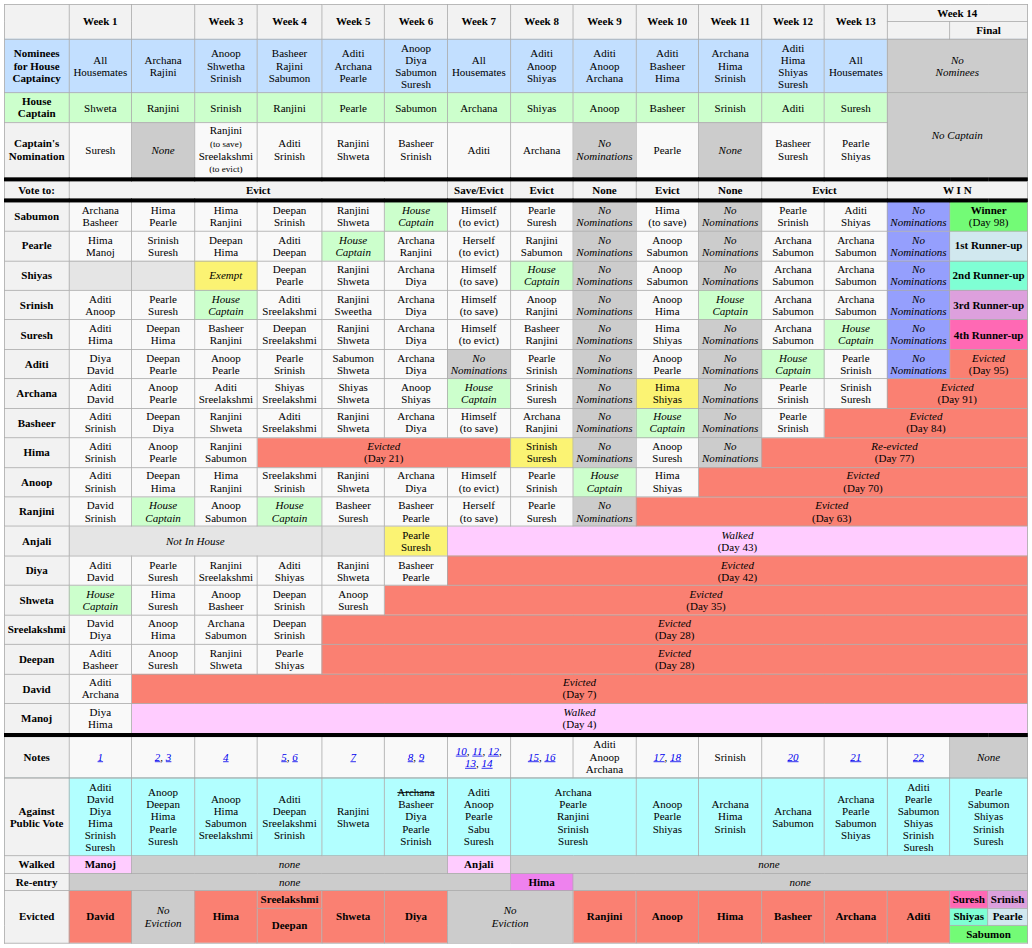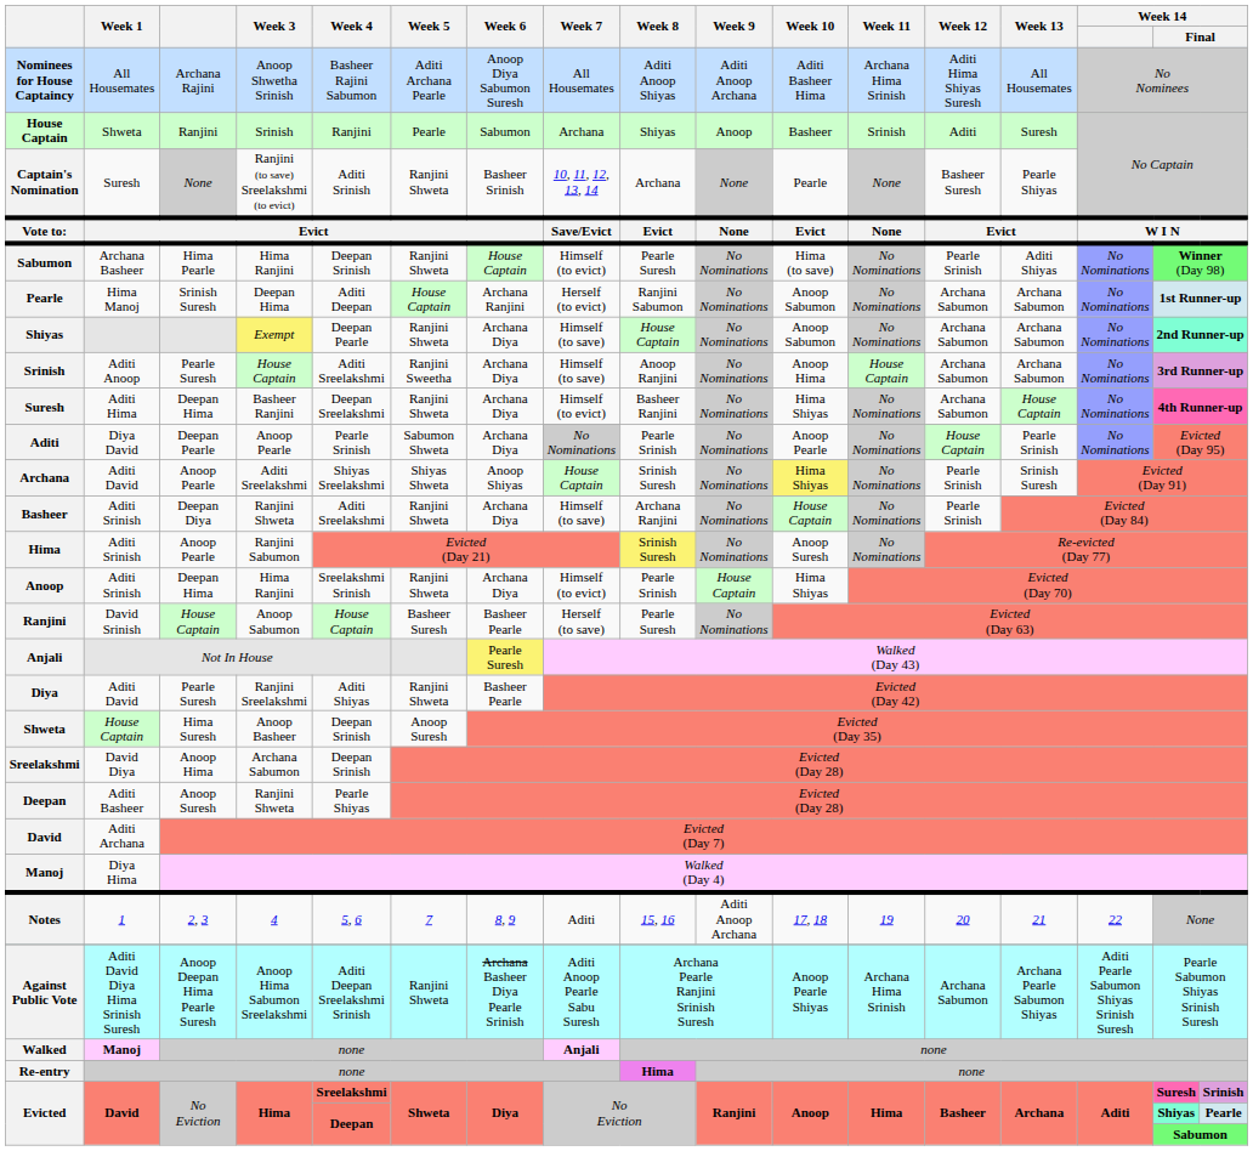 <table class="wikitable" style="text-align:center; width:100%; font-size:85%; line-height:15px;">
 <tr>
 <th scope="col" rowspan="2" style="width: 6%;"></th>
 <th scope="col" rowspan="2" style="width: 6%;">Week 1</th>
 <th scope="col" rowspan="2" style="width: 6%;"></th>
 <th scope="col" rowspan="2" style="width: 6%;">Week 3</th>
 <th scope="col" rowspan="2" style="width: 6%;">Week 4</th>
 <th scope="col" rowspan="2" style="width: 6%;">Week 5</th>
 <th scope="col" rowspan="2" style="width: 6%;">Week 6</th>
 <th scope="col" rowspan="2" style="width: 6%;">Week 7</th>
 <th scope="col" rowspan="2" style="width: 6%;">Week 8</th>
 <th scope="col" rowspan="2" style="width: 6%;">Week 9</th>
 <th scope="col" rowspan="2" style="width: 6%;">Week 10</th>
 <th scope="col" rowspan="2" style="width: 6%;">Week 11</th>
 <th scope="col" rowspan="2" style="width: 6%;">Week 12</th>
 <th scope="col" rowspan="2" style="width: 6%;">Week 13</th>
 <th scope="colgroup" colspan="3" style="width: 10%;">Week 14</th>
 </tr>
 <tr>
 <th scope="col"></th>
 <th scope="colgroup" colspan="2">Final</th>
 </tr>
 <tr style="background:#C2DFFF;">
 <th scope="row" style="background:#C2DFFF;">Nominees for House Captaincy</th>
 <td>All<br>Housemates</td>
 <td>Archana<br>Rajini</td>
 <td>Anoop<br>Shwetha<br>Srinish</td>
 <td>Basheer<br>Rajini<br>Sabumon</td>
 <td>Aditi<br>Archana<br>Pearle</td>
 <td>Anoop<br>Diya<br>Sabumon<br>Suresh</td>
 <td>All<br>Housemates</td>
 <td>Aditi<br>Anoop<br>Shiyas</td>
 <td>Aditi<br>Anoop<br>Archana</td>
 <td>Aditi<br>Basheer<br>Hima</td>
 <td>Archana<br>Hima<br>Srinish</td>
 <td>Aditi<br>Hima<br>Shiyas<br>Suresh</td>
 <td>All<br>Housemates</td>
 <td colspan="3" style="background:#ccc;"><em>No<br>Nominees</em></td>
 </tr>
 <tr style="background:#cfc;">
 <th scope="row" style="background:#cfc;">House<br>Captain</th>
 <td>Shweta</td>
 <td>Ranjini</td>
 <td>Srinish</td>
 <td>Ranjini</td>
 <td>Pearle</td>
 <td>Sabumon</td>
 <td>Archana</td>
 <td>Shiyas</td>
 <td>Anoop</td>
 <td>Basheer</td>
 <td>Srinish</td>
 <td>Aditi</td>
 <td>Suresh</td>
 <td style="background:#ccc;" colspan="3" rowspan=2><em>No Captain</em></td>
 </tr>
 <tr>
 <th scope="row">Captain's<br>Nomination</th>
 <td>Suresh</td>
 <td style="background:#ccc;"><em>None</em></td>
 <td>Ranjini<br><small>(to save)</small><br>Sreelakshmi<br><small>(to evict)</small></td>
 <td>Aditi<br>Srinish</td>
 <td>Ranjini<br>Shweta</td>
 <td>Basheer<br>Srinish</td>
-<td>Aditi</td>
+<td><em><a href='#'>10</a></em>, <em><a href='#'>11</a></em>, <em><a href='#'>12</a></em>, <em><a href='#'>13</a></em>, <em><a href='#'>14</a></em></td>
 <td>Archana</td>
-<td style="background:#ccc"><em>No<br>Nominations</em></td>
+<td style="background:#ccc;"><em>None</em></td>
 <td>Pearle</td>
 <td style="background:#ccc;"><em>None</em></td>
 <td>Basheer<br>Suresh</td>
 <td>Pearle<br>Shiyas</td>
 </tr>
 <tr style="border-top:5px solid">
 <th scope="row">Vote to:</th>
 <th colspan="6">Evict</th>
 <th colspan="1">Save/Evict</th>
 <th colspan="1">Evict</th>
 <th colspan="1">None</th>
 <th colspan="1">Evict</th>
 <th colspan="1">None</th>
 <th colspan="2">Evict</th>
 <th colspan="3">W I N</th>
 </tr>
 <tr style="border-top:5px solid">
 <th scope="row">Sabumon</th>
 <td>Archana<br>Basheer</td>
 <td>Hima<br>Pearle</td>
 <td>Hima<br>Ranjini</td>
 <td>Deepan<br>Srinish</td>
 <td>Ranjini<br>Shweta</td>
 <td style="background:#cfc;"><em>House<br>Captain</em></td>
 <td>Himself<br>(to evict)</td>
 <td>Pearle<br>Suresh</td>
 <td style="background:#ccc"><em>No<br>Nominations</em></td>
 <td>Hima<br>(to save)</td>
 <td style="background:#ccc"><em>No<br>Nominations</em></td>
 <td>Pearle<br>Srinish</td>
 <td>Aditi<br>Shiyas</td>
 <td style="background:#959FFD;"><em>No<br>Nominations</em></td>
 <td colspan="2" style="background:#73FB76;"><strong>Winner</strong><br>(Day 98)</td>
 </tr>
 <tr>
 <th scope="row">Pearle</th>
 <td>Hima<br>Manoj</td>
 <td>Srinish<br>Suresh</td>
 <td>Deepan<br>Hima</td>
 <td>Aditi<br>Deepan</td>
 <td style="background:#cfc;"><em>House<br>Captain</em></td>
 <td>Archana<br>Ranjini</td>
 <td>Herself<br>(to evict)</td>
 <td>Ranjini<br>Sabumon</td>
 <td style="background:#ccc"><em>No<br>Nominations</em></td>
 <td>Anoop<br>Sabumon</td>
 <td style="background:#ccc"><em>No<br>Nominations</em></td>
 <td>Archana<br>Sabumon</td>
 <td>Archana<br>Sabumon</td>
 <td style="background:#959FFD;"><em>No<br>Nominations</em></td>
 <td colspan="2" style="background:#D1E8EF; text-align:center;"><strong>1st Runner-up</strong><br></td>
 </tr>
 <tr>
 <th scope="row">Shiyas</th>
 <td style="background:#E5E5E5;"><em></em></td>
 <td style="background:#E5E5E5;"></td>
 <td style="background:#FBF373;"><em>Exempt</em></td>
 <td>Deepan<br>Pearle</td>
 <td>Ranjini<br>Shweta</td>
 <td>Archana<br>Diya</td>
 <td>Himself<br>(to save)</td>
 <td style="background:#cfc;"><em>House<br>Captain</em></td>
 <td style="background:#ccc"><em>No<br>Nominations</em></td>
 <td>Anoop<br>Sabumon</td>
 <td style="background:#ccc"><em>No<br>Nominations</em></td>
 <td>Archana<br>Sabumon</td>
 <td>Archana<br>Sabumon</td>
 <td style="background:#959FFD;"><em>No<br>Nominations</em></td>
 <td colspan="2" style="background:#7FFFD4; text-align:center;"><strong>2nd Runner-up</strong><br></td>
 </tr>
 <tr>
 <th scope="row">Srinish</th>
 <td>Aditi<br>Anoop</td>
 <td>Pearle<br>Suresh</td>
 <td style="background:#cfc;"><em>House<br>Captain</em></td>
 <td>Aditi<br>Sreelakshmi</td>
 <td>Ranjini<br>Sweetha</td>
 <td>Archana<br>Diya</td>
 <td>Himself<br>(to save)</td>
 <td>Anoop<br>Ranjini</td>
 <td style="background:#ccc"><em>No<br>Nominations</em></td>
 <td>Anoop<br>Hima</td>
 <td style="background:#cfc;"><em>House<br>Captain</em></td>
 <td>Archana<br>Sabumon</td>
 <td>Archana<br>Sabumon</td>
 <td style="background:#959FFD;"><em>No<br>Nominations</em></td>
 <td colspan="2" style="background:#DDA0DD; text-align:center;"><strong>3rd Runner-up</strong><br></td>
 </tr>
 <tr>
 <th scope="row">Suresh</th>
 <td>Aditi<br>Hima</td>
 <td>Deepan<br>Hima</td>
 <td>Basheer<br>Ranjini</td>
 <td>Deepan<br>Sreelakshmi</td>
 <td>Ranjini<br>Shweta</td>
 <td>Archana<br>Diya</td>
 <td>Himself<br>(to evict)</td>
 <td>Basheer<br>Ranjini</td>
 <td style="background:#ccc"><em>No<br>Nominations</em></td>
 <td>Hima<br>Shiyas</td>
 <td style="background:#ccc"><em>No<br>Nominations</em></td>
 <td>Archana<br>Sabumon</td>
 <td style="background:#cfc;"><em>House<br>Captain</em></td>
 <td style="background:#959FFD;"><em>No<br>Nominations</em></td>
 <td colspan="2" style="background:#FF69B4;"><strong>4th Runner-up</strong><br></td>
 </tr>
 <tr>
 <th scope="row">Aditi</th>
 <td>Diya<br>David</td>
 <td>Deepan<br>Pearle</td>
 <td>Anoop<br>Pearle</td>
 <td>Pearle<br>Srinish</td>
 <td>Sabumon<br>Shweta</td>
 <td>Archana<br>Diya</td>
 <td style="background:#ccc"><em>No<br>Nominations</em></td>
 <td>Pearle<br>Srinish</td>
 <td style="background:#ccc"><em>No<br>Nominations</em></td>
 <td>Anoop<br>Pearle</td>
 <td style="background:#ccc"><em>No<br>Nominations</em></td>
 <td style="background:#cfc;"><em>House<br>Captain</em></td>
 <td>Pearle<br>Srinish</td>
 <td style="background:#959FFD;"><em>No<br>Nominations</em></td>
 <td colspan="2" style=background:salmon><em>Evicted</em><br>(Day 95)</td>
 </tr>
 <tr>
 <th scope="row">Archana</th>
 <td>Aditi<br>David</td>
 <td>Anoop<br>Pearle</td>
 <td>Aditi<br>Sreelakshmi</td>
 <td>Shiyas<br>Sreelakshmi</td>
 <td>Shiyas<br>Shweta</td>
 <td>Anoop<br>Shiyas</td>
 <td style="background:#cfc;"><em>House<br>Captain</em></td>
 <td>Srinish<br>Suresh</td>
 <td style="background:#ccc"><em>No<br>Nominations</em></td>
 <td style="background:#FBF373;">Hima<br>Shiyas</td>
 <td style="background:#ccc"><em>No<br>Nominations</em></td>
 <td>Pearle<br>Srinish</td>
 <td>Srinish<br>Suresh</td>
 <td colspan="3" style=background:salmon><em>Evicted</em><br>(Day 91)</td>
 </tr>
 <tr>
 <th scope="row">Basheer</th>
 <td>Aditi<br>Srinish</td>
 <td>Deepan<br>Diya</td>
 <td>Ranjini<br>Shweta</td>
 <td>Aditi<br>Sreelakshmi</td>
 <td>Ranjini<br>Shweta</td>
 <td>Archana<br>Diya</td>
 <td>Himself<br>(to save)</td>
 <td>Archana<br>Ranjini</td>
 <td style="background:#ccc"><em>No<br>Nominations</em></td>
 <td style="background:#cfc;"><em>House<br>Captain</em></td>
 <td style="background:#ccc"><em>No<br>Nominations</em></td>
 <td>Pearle<br>Srinish</td>
 <td style=background:salmon colspan="4"><em>Evicted</em><br>(Day 84)</td>
 </tr>
 <tr>
 <th scope="row">Hima</th>
 <td>Aditi<br>Srinish</td>
 <td>Anoop<br>Pearle</td>
 <td>Ranjini<br>Sabumon</td>
 <td style="background:salmon;" colspan="4"><em>Evicted</em><br>(Day 21)</td>
 <td style="background:#FBF373;">Srinish<br>Suresh</td>
 <td style="background:#ccc"><em>No<br>Nominations</em></td>
 <td>Anoop<br>Suresh</td>
 <td style="background:#ccc"><em>No<br>Nominations</em></td>
 <td style=background:salmon colspan="5"><em>Re-evicted</em><br>(Day 77)</td>
 </tr>
 <tr>
 <th scope="row">Anoop</th>
 <td>Aditi<br>Srinish</td>
 <td>Deepan<br>Hima</td>
 <td>Hima<br>Ranjini</td>
 <td>Sreelakshmi<br>Srinish</td>
 <td>Ranjini<br>Shweta</td>
 <td>Archana<br>Diya</td>
 <td>Himself<br>(to evict)</td>
 <td>Pearle<br>Srinish</td>
 <td style="background:#cfc;"><em>House<br>Captain</em></td>
 <td>Hima<br>Shiyas</td>
 <td style=background:salmon colspan="6"><em>Evicted</em><br>(Day 70)</td>
 </tr>
 <tr>
 <th scope="row">Ranjini</th>
 <td>David<br>Srinish</td>
 <td style="background:#cfc;"><em>House<br>Captain</em></td>
 <td>Anoop<br>Sabumon</td>
 <td style="background:#cfc;"><em>House<br>Captain</em></td>
 <td>Basheer<br>Suresh</td>
 <td>Basheer<br>Pearle</td>
 <td>Herself<br>(to save)</td>
 <td>Pearle<br>Suresh</td>
 <td style="background:#ccc"><em>No<br>Nominations</em></td>
 <td style=background:salmon colspan="7"><em>Evicted</em><br>(Day 63)</td>
 </tr>
 <tr>
 <th scope="row">Anjali</th>
 <td colspan="4" style="background:#E5E5E5;"><em>Not In House</em></td>
 <td style="background:#E5E5E5;"></td>
 <td style="background:#FBF373;">Pearle<br>Suresh</td>
 <td style="background:#fcf" colspan="10"><em>Walked</em><br>(Day 43)</td>
 </tr>
 <tr>
 <th scope="row">Diya</th>
 <td>Aditi<br>David</td>
 <td>Pearle<br>Suresh</td>
 <td>Ranjini<br>Sreelakshmi</td>
 <td>Aditi<br>Shiyas</td>
 <td>Ranjini<br>Shweta</td>
 <td>Basheer<br>Pearle</td>
 <td style=background:salmon colspan="13"><em>Evicted</em><br>(Day 42)</td>
 </tr>
 <tr>
 <th scope="row">Shweta</th>
 <td style="background:#cfc;"><em>House<br>Captain</em></td>
 <td>Hima<br>Suresh</td>
 <td>Anoop<br>Basheer</td>
 <td>Deepan<br>Srinish</td>
 <td>Anoop<br>Suresh</td>
 <td style=background:salmon colspan="14"><em>Evicted</em><br>(Day 35)</td>
 </tr>
 <tr>
 <th scope="row">Sreelakshmi</th>
 <td>David<br>Diya</td>
 <td>Anoop<br>Hima</td>
 <td>Archana<br>Sabumon</td>
 <td>Deepan<br>Srinish</td>
 <td style=background:salmon colspan="15"><em>Evicted</em><br>(Day 28)</td>
 </tr>
 <tr>
 <th scope="row">Deepan</th>
 <td>Aditi<br>Basheer</td>
 <td>Anoop<br>Suresh</td>
 <td>Ranjini<br>Shweta</td>
 <td>Pearle<br>Shiyas</td>
 <td style=background:salmon colspan="15"><em>Evicted</em><br>(Day 28)</td>
 </tr>
 <tr>
 <th scope="row">David</th>
 <td>Aditi<br>Archana</td>
 <td style=background:salmon colspan="17"><em>Evicted</em><br>(Day 7)</td>
 </tr>
 <tr>
 <th scope="row">Manoj</th>
 <td>Diya<br>Hima</td>
 <td style="background:#fcf" colspan="17"><em>Walked</em><br>(Day 4)</td>
 </tr>
 <tr style="border-top:5px solid" >
 <th>Notes</th>
 <td><em><a href='#'>1</a></em></td>
 <td><em><a href='#'>2</a></em>, <em><a href='#'>3</a></em></td>
 <td><em><a href='#'>4</a></em></td>
 <td><em><a href='#'>5</a></em>, <em><a href='#'>6</a></em></td>
 <td><em><a href='#'>7</a></em></td>
 <td><em><a href='#'>8</a></em>, <em><a href='#'>9</a></em></td>
-<td><em><a href='#'>10</a></em>, <em><a href='#'>11</a></em>, <em><a href='#'>12</a></em>, <em><a href='#'>13</a></em>, <em><a href='#'>14</a></em></td>
+<td>Aditi</td>
 <td><em><a href='#'>15</a>, <a href='#'>16</a></em></td>
 <td>Aditi<br>Anoop<br>Archana</td>
 <td><em><a href='#'>17</a>, <a href='#'>18</a></em></td>
-<td>Srinish</td>
+<td><em><a href='#'>19</a></em></td>
 <td><em><a href='#'>20</a></em></td>
 <td><em><a href='#'>21</a></em></td>
 <td><em><a href='#'>22</a></em></td>
 <td colspan="2" style="background:#ccc;"><em>None</em></td>
 </tr>
 <tr>
 </tr>
 <tr style="background:#B2FFFF">
 <th scope="row">Against Public Vote</th>
 <td>Aditi<br>David<br>Diya<br>Hima<br>Srinish<br>Suresh</td>
 <td>Anoop<br>Deepan<br>Hima<br>Pearle<br>Suresh</td>
 <td>Anoop<br>Hima<br>Sabumon<br>Sreelakshmi</td>
 <td>Aditi<br>Deepan<br>Sreelakshmi<br>Srinish</td>
 <td>Ranjini<br>Shweta</td>
 <td><s>Archana</s><br>Basheer<br>Diya<br>Pearle<br>Srinish</td>
 <td>Aditi<br>Anoop<br>Pearle<br>Sabu<br>Suresh</td>
 <td colspan="2">Archana<br>Pearle<br>Ranjini<br>Srinish<br>Suresh</td>
 <td>Anoop<br> Pearle<br>Shiyas</td>
 <td>Archana<br>Hima<br>Srinish</td>
 <td>Archana<br>Sabumon</td>
 <td>Archana<br>Pearle<br>Sabumon<br>Shiyas</td>
 <td>Aditi<br>Pearle<br>Sabumon<br>Shiyas<br>Srinish<br>Suresh</td>
 <td colspan="2">Pearle<br>Sabumon<br>Shiyas<br>Srinish<br>Suresh</td>
 </tr>
 <tr>
 <th scope="row">Walked</th>
 <td style="background:#fcf"><strong>Manoj</strong></td>
 <td colspan="5" style="background:#ccc;"><em>none</em></td>
 <td style="background:#fcf"><strong>Anjali</strong></td>
 <td colspan="9" style="background:#ccc;"><em>none</em></td>
 </tr>
 <tr>
 <th scope="row">Re-entry</th>
 <td colspan="7"  style="background:#ccc;"><em>none</em></td>
 <td style="background:violet;"><strong>Hima</strong></td>
 <td colspan="8"  style="background:#ccc;"><em>none</em></td>
 </tr>
 <tr>
 <th scope="rowgroup" rowspan="3">Evicted</th>
 <td rowspan="3" style="background:salmon;"><strong>David</strong></td>
 <td rowspan="3" style="background:#ccc;"><em>No<br>Eviction</em></td>
 <td rowspan="3" style="background:salmon;"><strong>Hima</strong></td>
 <td style="background:salmon;"><strong>Sreelakshmi</strong></td>
 <td rowspan="3" style="background:salmon;"><strong>Shweta</strong></td>
 <td rowspan="3" style="background:salmon;"><strong>Diya</strong></td>
 <td colspan="2" rowspan="3" style="background:#ccc;"><em>No <br>Eviction</em></td>
 <td rowspan="3" bgcolor=salmon><strong>Ranjini</strong></td>
 <td rowspan="3" style="background:salmon;"><strong>Anoop</strong></td>
 <td rowspan="3" style="background:salmon;"><strong>Hima</strong></td>
 <td rowspan="3" style="background:salmon;"><strong>Basheer</strong></td>
 <td rowspan="3" style="background:salmon;"><strong>Archana</strong></td>
 <td rowspan="3" style="background:salmon;"><strong>Aditi</strong></td>
 <td style="background:#FF69B4;"><strong>Suresh</strong></td>
 <td style="background:#DDA0DD; text-align:center;"><strong>Srinish</strong></td>
 </tr>
 <tr>
 <td rowspan="2" style="background:salmon;"><strong>Deepan</strong></td>
 <td style="background:#7FFFD4; text-align:center;"><strong>Shiyas</strong></td>
 <td style="background:#D1E8EF; text-align:center;"><strong>Pearle</strong></td>
 </tr>
 <tr>
 <td colspan="2" style="background:#73FB76;"><strong>Sabumon</strong></td>
 </tr>
 </table>
